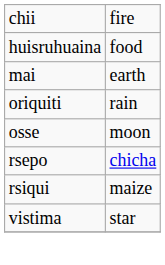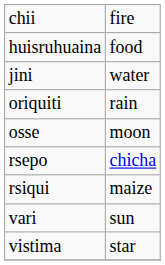 <table class="wikitable">
 <tr>
 <td>chii</td>
 <td>fire</td>
 </tr>
 <tr>
 <td>huisruhuaina</td>
 <td>food</td>
 </tr>
 <tr>
-<td>mai</td>
-<td>earth</td>
+<td>jini</td>
+<td>water</td>
 </tr>
 <tr>
 <td>oriquiti</td>
 <td>rain</td>
 </tr>
 <tr>
 <td>osse</td>
 <td>moon</td>
 </tr>
 <tr>
 <td>rsepo</td>
 <td><a href='#'>chicha</a></td>
 </tr>
 <tr>
 <td>rsiqui</td>
 <td>maize</td>
 </tr>
 <tr>
+<td>vari</td>
+<td>sun</td>
+</tr>
+<tr>
 <td>vistima</td>
 <td>star</td>
 </tr>
 <tr>
 </tr>
 </table>
